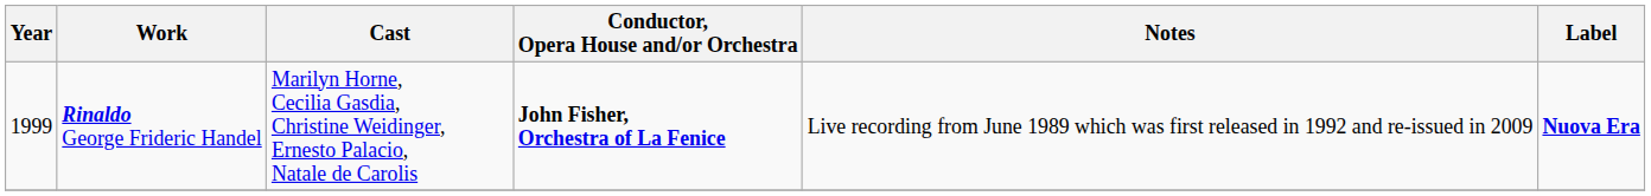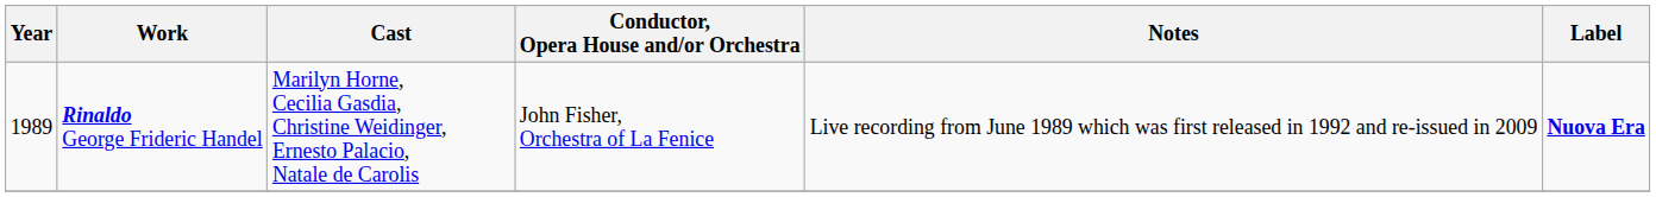 <table class="wikitable">
 <tr>
 <th>Year</th>
 <th>Work</th>
 <th width="180">Cast</th>
 <th>Conductor,<br>Opera House and/or Orchestra</th>
 <th>Notes</th>
 <th>Label</th>
 </tr>
 <tr>
-<td>1999</td>
+<td>1989</td>
 <td><strong><em><a href='#'>Rinaldo</a></em></strong><br><a href='#'>George Frideric Handel</a></td>
 <td><a href='#'>Marilyn Horne</a>,<br><a href='#'>Cecilia Gasdia</a>,<br> <a href='#'>Christine Weidinger</a>,<br> <a href='#'>Ernesto Palacio</a>,<br> <a href='#'>Natale de Carolis</a></td>
-<td><strong>John Fisher,<br><a href='#'>Orchestra of La Fenice</a></strong></td>
+<td>John Fisher,<br><a href='#'>Orchestra of La Fenice</a></td>
 <td>Live recording from June 1989 which was first released in 1992 and re-issued in 2009</td>
 <td><strong><a href='#'>Nuova Era</a></strong></td>
 </tr>
 <tr>
 </tr>
 </table>
